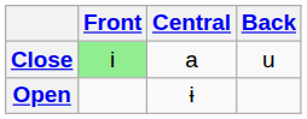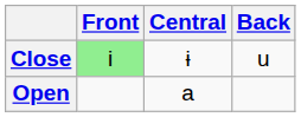 <table class="wikitable" style="text-align:center">
 <tr>
 <th></th>
 <th><a href='#'>Front</a></th>
 <th><a href='#'>Central</a></th>
 <th><a href='#'>Back</a></th>
 </tr>
 <tr>
 <th><a href='#'>Close</a></th>
 <td style="background: lightgreen;">i</td>
-<td>a</td>
+<td>ɨ</td>
 <td>u</td>
 </tr>
 <tr>
 <th><a href='#'>Open</a></th>
 <td></td>
-<td>ɨ</td>
+<td>a</td>
 <td></td>
 </tr>
 </table>
